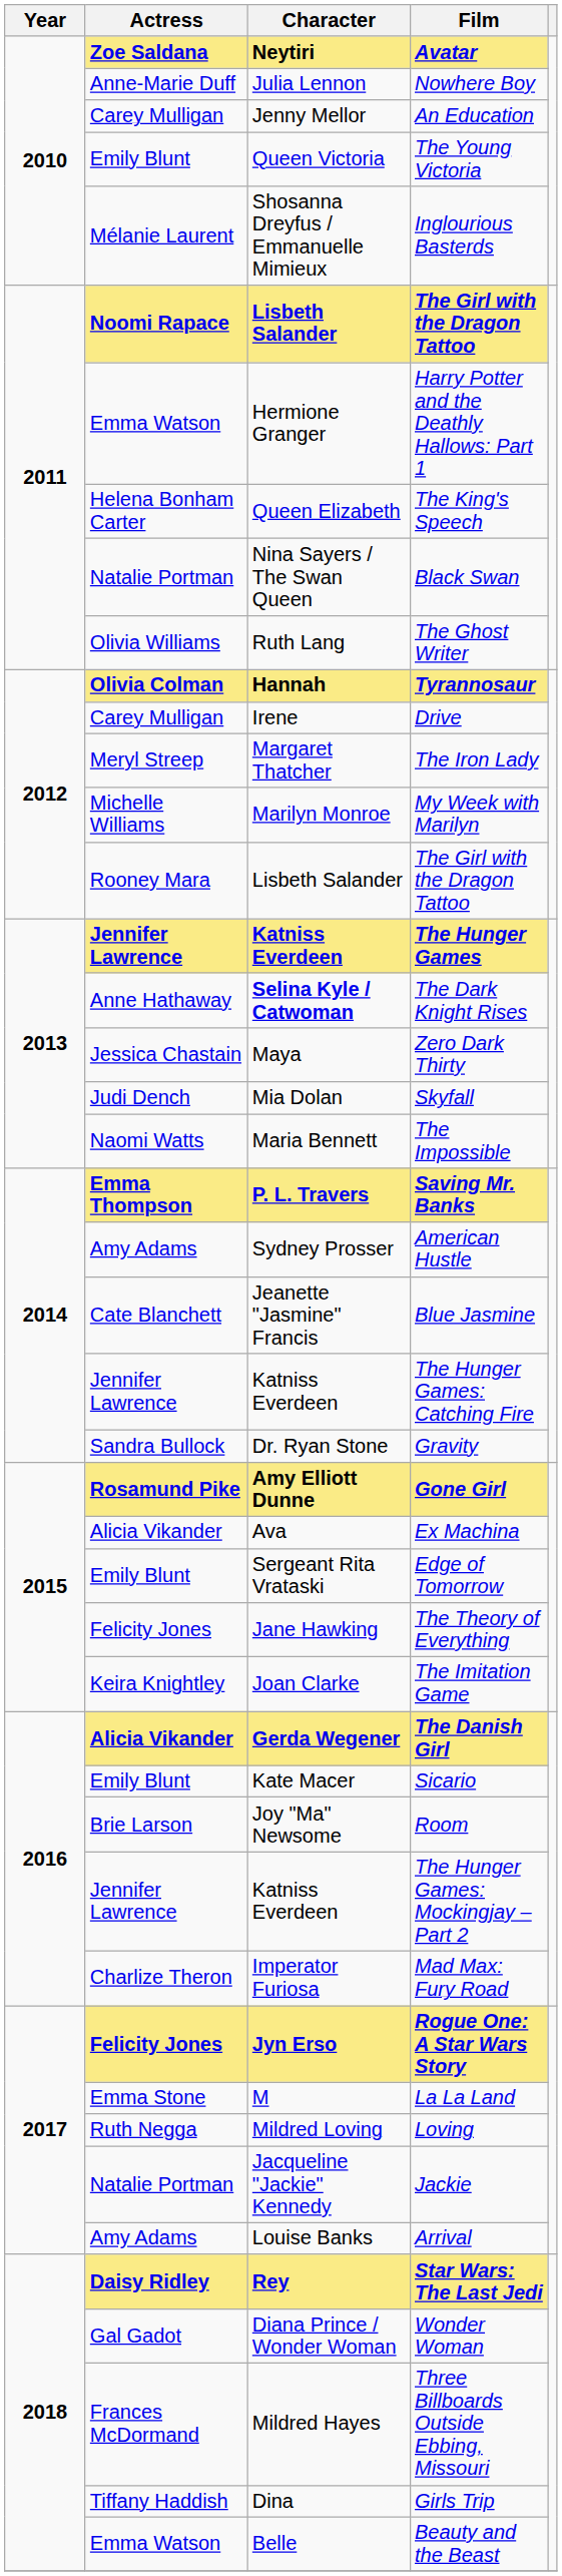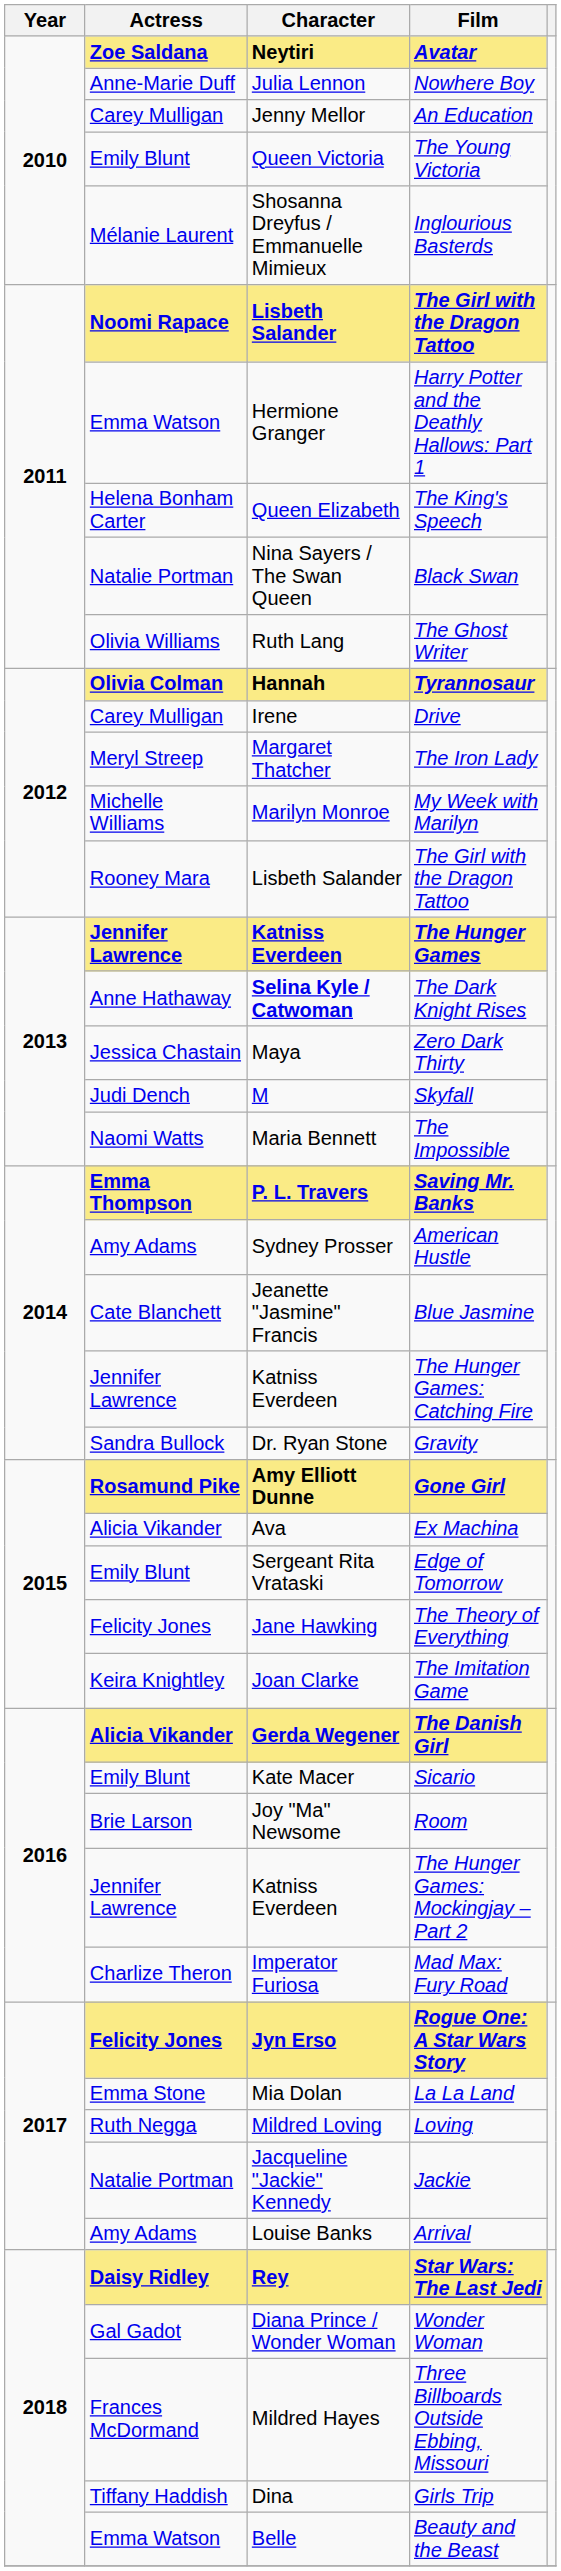 <table class="wikitable" width="50%">
 <tr>
 <th width="15%">Year</th>
 <th width="30%">Actress</th>
 <th width="30%">Character</th>
 <th width="60%">Film</th>
 <th width="2%"></th>
 </tr>
 <tr>
 <td rowspan="5" style="text-align:center"><strong>2010<br> </strong></td>
 <td style="background:#FAEB86"><strong><a href='#'>Zoe Saldana</a></strong></td>
 <td style="background:#FAEB86"><strong>Neytiri</strong></td>
 <td style="background:#FAEB86"><strong><em><a href='#'>Avatar</a></em></strong></td>
 <td rowspan="5" style="text-align:center"></td>
 </tr>
 <tr>
 <td><a href='#'>Anne-Marie Duff</a></td>
 <td><a href='#'>Julia Lennon</a></td>
 <td><em><a href='#'>Nowhere Boy</a></em></td>
 </tr>
 <tr>
 <td><a href='#'>Carey Mulligan</a></td>
 <td>Jenny Mellor</td>
 <td><em><a href='#'>An Education</a></em></td>
 </tr>
 <tr>
 <td><a href='#'>Emily Blunt</a></td>
 <td><a href='#'>Queen Victoria</a></td>
 <td><em><a href='#'>The Young Victoria</a></em></td>
 </tr>
 <tr>
 <td><a href='#'>Mélanie Laurent</a></td>
 <td>Shosanna Dreyfus / Emmanuelle Mimieux</td>
 <td><em><a href='#'>Inglourious Basterds</a></em></td>
 </tr>
 <tr>
 <td rowspan="5" style="text-align:center"><strong>2011<br> </strong></td>
 <td style="background:#FAEB86"><strong><a href='#'>Noomi Rapace</a></strong></td>
 <td style="background:#FAEB86"><strong><a href='#'>Lisbeth Salander</a></strong></td>
 <td style="background:#FAEB86"><strong><em><a href='#'>The Girl with the Dragon Tattoo</a></em></strong></td>
 <td rowspan="5" style="text-align:center"></td>
 </tr>
 <tr>
 <td><a href='#'>Emma Watson</a></td>
 <td>Hermione Granger</td>
 <td><em><a href='#'>Harry Potter and the Deathly Hallows: Part 1</a></em></td>
 </tr>
 <tr>
 <td><a href='#'>Helena Bonham Carter</a></td>
 <td><a href='#'>Queen Elizabeth</a></td>
 <td><em><a href='#'>The King's Speech</a></em></td>
 </tr>
 <tr>
 <td><a href='#'>Natalie Portman</a></td>
 <td>Nina Sayers / The Swan Queen</td>
 <td><em><a href='#'>Black Swan</a></em></td>
 </tr>
 <tr>
 <td><a href='#'>Olivia Williams</a></td>
 <td>Ruth Lang</td>
 <td><em><a href='#'>The Ghost Writer</a></em></td>
 </tr>
 <tr>
 <td rowspan="5" style="text-align:center"><strong>2012<br> </strong></td>
 <td style="background:#FAEB86"><strong><a href='#'>Olivia Colman</a></strong></td>
 <td style="background:#FAEB86"><strong>Hannah</strong></td>
 <td style="background:#FAEB86"><strong><em><a href='#'>Tyrannosaur</a></em></strong></td>
 <td rowspan="5" style="text-align:center"></td>
 </tr>
 <tr>
 <td><a href='#'>Carey Mulligan</a></td>
 <td>Irene</td>
 <td><em><a href='#'>Drive</a></em></td>
 </tr>
 <tr>
 <td><a href='#'>Meryl Streep</a></td>
 <td><a href='#'>Margaret Thatcher</a></td>
 <td><em><a href='#'>The Iron Lady</a></em></td>
 </tr>
 <tr>
 <td><a href='#'>Michelle Williams</a></td>
 <td><a href='#'>Marilyn Monroe</a></td>
 <td><em><a href='#'>My Week with Marilyn</a></em></td>
 </tr>
 <tr>
 <td><a href='#'>Rooney Mara</a></td>
 <td>Lisbeth Salander</td>
 <td><em><a href='#'>The Girl with the Dragon Tattoo</a></em></td>
 </tr>
 <tr>
 <td rowspan="5" style="text-align:center"><strong>2013<br> </strong></td>
 <td style="background:#FAEB86"><strong><a href='#'>Jennifer Lawrence</a></strong></td>
 <td style="background:#FAEB86"><strong><a href='#'>Katniss Everdeen</a></strong></td>
 <td style="background:#FAEB86"><strong><em><a href='#'>The Hunger Games</a></em></strong></td>
 <td rowspan="5" style="text-align:center"></td>
 </tr>
 <tr>
 <td><a href='#'>Anne Hathaway</a></td>
 <td><strong><a href='#'>Selina Kyle / Catwoman</a></strong></td>
 <td><em><a href='#'>The Dark Knight Rises</a></em></td>
 </tr>
 <tr>
 <td><a href='#'>Jessica Chastain</a></td>
 <td>Maya</td>
 <td><em><a href='#'>Zero Dark Thirty</a></em></td>
 </tr>
 <tr>
 <td><a href='#'>Judi Dench</a></td>
-<td>Mia Dolan</td>
+<td><a href='#'>M</a></td>
 <td><em><a href='#'>Skyfall</a></em></td>
 </tr>
 <tr>
 <td><a href='#'>Naomi Watts</a></td>
 <td>Maria Bennett</td>
 <td><em><a href='#'>The Impossible</a></em></td>
 </tr>
 <tr>
 <td rowspan="5" style="text-align:center"><strong>2014<br> </strong></td>
 <td style="background:#FAEB86"><strong><a href='#'>Emma Thompson</a></strong></td>
 <td style="background:#FAEB86"><strong><a href='#'>P. L. Travers</a></strong></td>
 <td style="background:#FAEB86"><strong><em><a href='#'>Saving Mr. Banks</a></em></strong></td>
 <td rowspan="5" style="text-align:center"></td>
 </tr>
 <tr>
 <td><a href='#'>Amy Adams</a></td>
 <td>Sydney Prosser</td>
 <td><em><a href='#'>American Hustle</a></em></td>
 </tr>
 <tr>
 <td><a href='#'>Cate Blanchett</a></td>
 <td>Jeanette "Jasmine" Francis</td>
 <td><em><a href='#'>Blue Jasmine</a></em></td>
 </tr>
 <tr>
 <td><a href='#'>Jennifer Lawrence</a></td>
 <td>Katniss Everdeen</td>
 <td><em><a href='#'>The Hunger Games: Catching Fire</a></em></td>
 </tr>
 <tr>
 <td><a href='#'>Sandra Bullock</a></td>
 <td>Dr. Ryan Stone</td>
 <td><em><a href='#'>Gravity</a></em></td>
 </tr>
 <tr>
 <td rowspan="5" style="text-align:center"><strong>2015<br> </strong></td>
 <td style="background:#FAEB86"><strong><a href='#'>Rosamund Pike</a></strong></td>
 <td style="background:#FAEB86"><strong>Amy Elliott Dunne</strong></td>
 <td style="background:#FAEB86"><strong><em><a href='#'>Gone Girl</a></em></strong></td>
 <td rowspan="5" style="text-align:center"></td>
 </tr>
 <tr>
 <td><a href='#'>Alicia Vikander</a></td>
 <td>Ava</td>
 <td><em><a href='#'>Ex Machina</a></em></td>
 </tr>
 <tr>
 <td><a href='#'>Emily Blunt</a></td>
 <td>Sergeant Rita Vrataski</td>
 <td><em><a href='#'>Edge of Tomorrow</a></em></td>
 </tr>
 <tr>
 <td><a href='#'>Felicity Jones</a></td>
 <td><a href='#'>Jane Hawking</a></td>
 <td><em><a href='#'>The Theory of Everything</a></em></td>
 </tr>
 <tr>
 <td><a href='#'>Keira Knightley</a></td>
 <td><a href='#'>Joan Clarke</a></td>
 <td><em><a href='#'>The Imitation Game</a></em></td>
 </tr>
 <tr>
 <td rowspan="5" style="text-align:center"><strong>2016<br> </strong></td>
 <td style="background:#FAEB86"><strong><a href='#'>Alicia Vikander</a></strong></td>
 <td style="background:#FAEB86"><strong><a href='#'>Gerda Wegener</a></strong></td>
 <td style="background:#FAEB86"><strong><em><a href='#'>The Danish Girl</a></em></strong></td>
 <td rowspan="5" style="text-align:center"></td>
 </tr>
 <tr>
 <td><a href='#'>Emily Blunt</a></td>
 <td>Kate Macer</td>
 <td><em><a href='#'>Sicario</a></em></td>
 </tr>
 <tr>
 <td><a href='#'>Brie Larson</a></td>
 <td>Joy "Ma" Newsome</td>
 <td><em><a href='#'>Room</a></em></td>
 </tr>
 <tr>
 <td><a href='#'>Jennifer Lawrence</a></td>
 <td>Katniss Everdeen</td>
 <td><em><a href='#'>The Hunger Games: Mockingjay – Part 2</a></em></td>
 </tr>
 <tr>
 <td><a href='#'>Charlize Theron</a></td>
 <td><a href='#'>Imperator Furiosa</a></td>
 <td><em><a href='#'>Mad Max: Fury Road</a></em></td>
 </tr>
 <tr>
 <td rowspan="5" style="text-align:center"><strong>2017<br> </strong></td>
 <td style="background:#FAEB86"><strong><a href='#'>Felicity Jones</a></strong></td>
 <td style="background:#FAEB86"><strong><a href='#'>Jyn Erso</a></strong></td>
 <td style="background:#FAEB86"><strong><em><a href='#'>Rogue One: A Star Wars Story</a></em></strong></td>
 <td rowspan="5" style="text-align:center"></td>
 </tr>
 <tr>
 <td><a href='#'>Emma Stone</a></td>
-<td><a href='#'>M</a></td>
+<td>Mia Dolan</td>
 <td><em><a href='#'>La La Land</a></em></td>
 </tr>
 <tr>
 <td><a href='#'>Ruth Negga</a></td>
 <td><a href='#'>Mildred Loving</a></td>
 <td><em><a href='#'>Loving</a></em></td>
 </tr>
 <tr>
 <td><a href='#'>Natalie Portman</a></td>
 <td><a href='#'>Jacqueline "Jackie" Kennedy</a></td>
 <td><em><a href='#'>Jackie</a></em></td>
 </tr>
 <tr>
 <td><a href='#'>Amy Adams</a></td>
 <td>Louise Banks</td>
 <td><em><a href='#'>Arrival</a></em></td>
 </tr>
 <tr>
 <td rowspan="5" style="text-align:center"><strong>2018<br> </strong></td>
 <td style="background:#FAEB86"><strong><a href='#'>Daisy Ridley</a></strong></td>
 <td style="background:#FAEB86"><strong><a href='#'>Rey</a></strong></td>
 <td style="background:#FAEB86"><strong><em><a href='#'>Star Wars: The Last Jedi</a></em></strong></td>
 <td rowspan="5" style="text-align:center"></td>
 </tr>
 <tr>
 <td><a href='#'>Gal Gadot</a></td>
 <td><a href='#'>Diana Prince / Wonder Woman</a></td>
 <td><em><a href='#'>Wonder Woman</a></em></td>
 </tr>
 <tr>
 <td><a href='#'>Frances McDormand</a></td>
 <td>Mildred Hayes</td>
 <td><em><a href='#'>Three Billboards Outside Ebbing, Missouri</a></em></td>
 </tr>
 <tr>
 <td><a href='#'>Tiffany Haddish</a></td>
 <td>Dina</td>
 <td><em><a href='#'>Girls Trip</a></em></td>
 </tr>
 <tr>
 <td><a href='#'>Emma Watson</a></td>
 <td><a href='#'>Belle</a></td>
 <td><em><a href='#'>Beauty and the Beast</a></em></td>
 </tr>
 <tr>
 </tr>
 </table>
